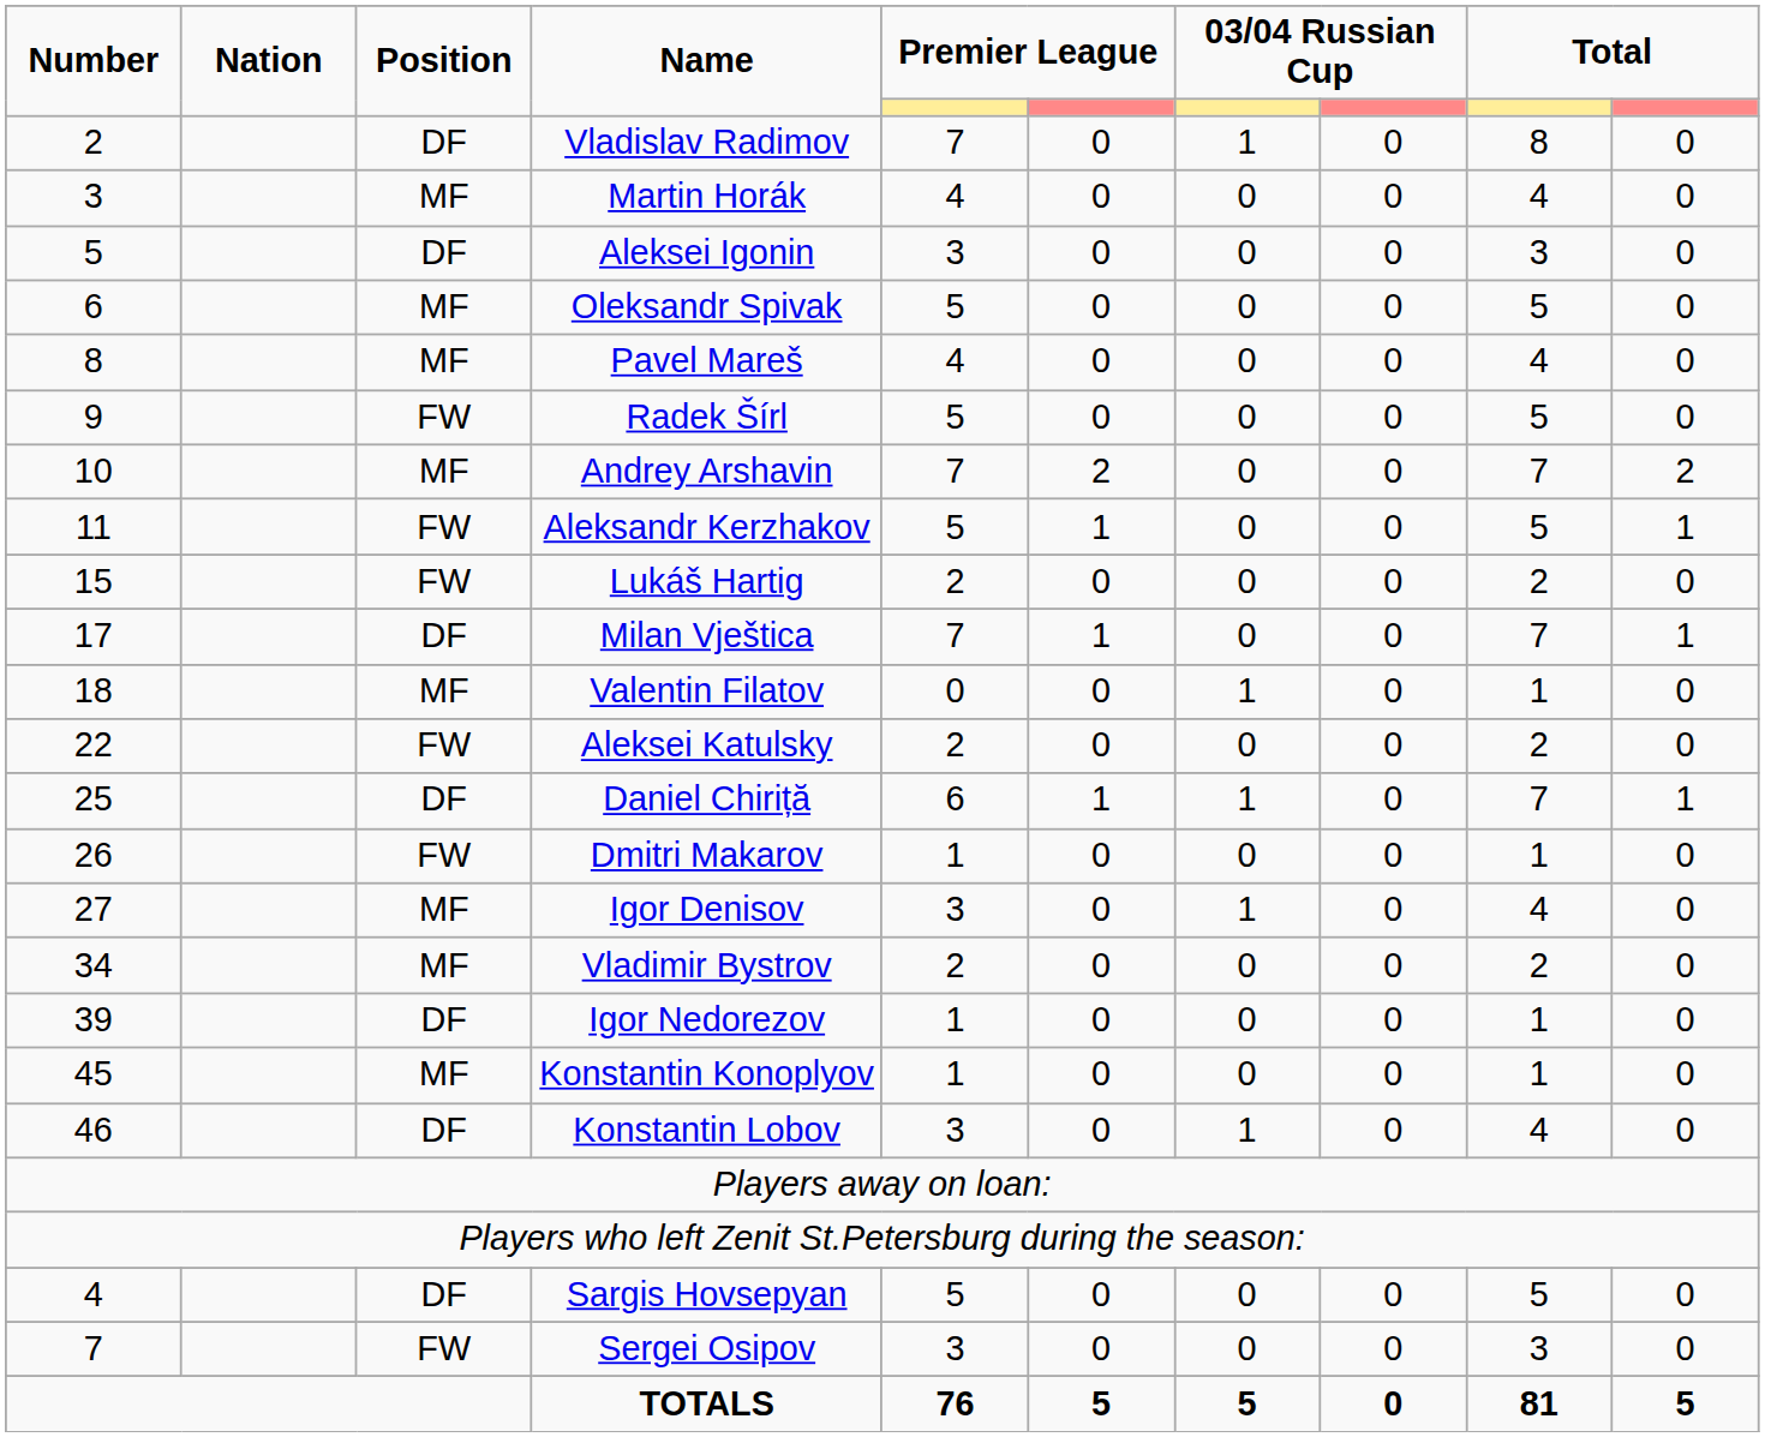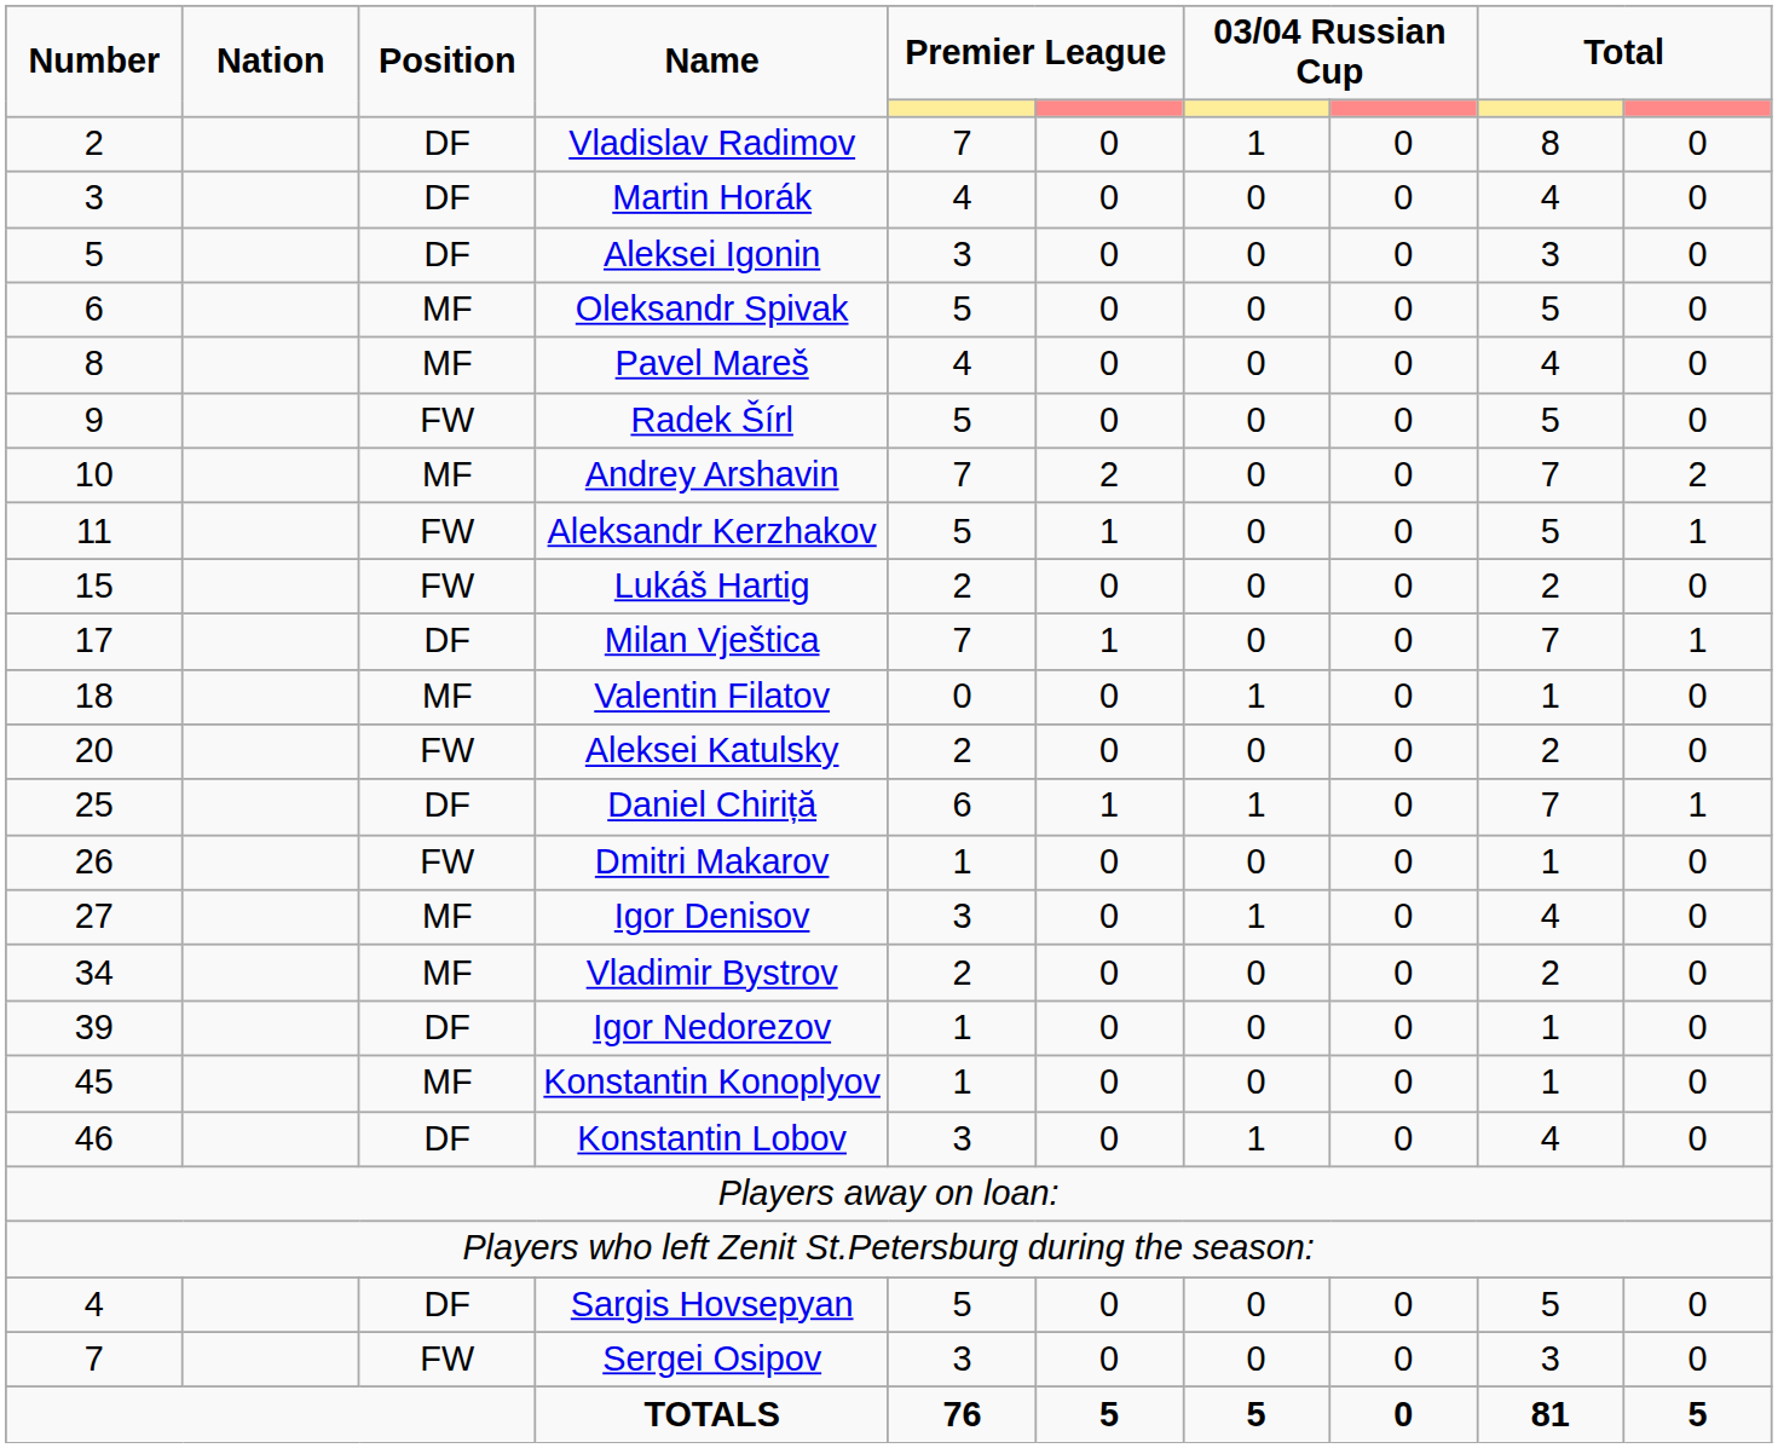 <table class="wikitable" style="font-size: 100%; text-align: center;">
 <tr>
 <td rowspan="2" width="10%" align="center"><strong>Number</strong></td>
 <td rowspan="2" width="10%" align="center"><strong>Nation</strong></td>
 <td rowspan="2" width="10%" align="center"><strong>Position</strong></td>
 <td rowspan="2" width="20%" align="center"><strong>Name</strong></td>
 <td colspan="2" align="center"><strong>Premier League</strong></td>
 <td colspan="2" align="center"><strong>03/04 Russian Cup</strong></td>
 <td colspan="2" align="center"><strong>Total</strong></td>
 </tr>
 <tr>
 <th width=60 style="background: #FFEE99"></th>
 <th width=60 style="background: #FF8888"></th>
 <th width=60 style="background: #FFEE99"></th>
 <th width=60 style="background: #FF8888"></th>
 <th width=60 style="background: #FFEE99"></th>
 <th width=60 style="background: #FF8888"></th>
 </tr>
 <tr>
 <td>2</td>
 <td></td>
 <td>DF</td>
 <td><a href='#'>Vladislav Radimov</a></td>
 <td>7</td>
 <td>0</td>
 <td>1</td>
 <td>0</td>
 <td>8</td>
 <td>0</td>
 </tr>
 <tr>
 <td>3</td>
 <td></td>
-<td>MF</td>
+<td>DF</td>
 <td><a href='#'>Martin Horák</a></td>
 <td>4</td>
 <td>0</td>
 <td>0</td>
 <td>0</td>
 <td>4</td>
 <td>0</td>
 </tr>
 <tr>
 <td>5</td>
 <td></td>
 <td>DF</td>
 <td><a href='#'>Aleksei Igonin</a></td>
 <td>3</td>
 <td>0</td>
 <td>0</td>
 <td>0</td>
 <td>3</td>
 <td>0</td>
 </tr>
 <tr>
 <td>6</td>
 <td></td>
 <td>MF</td>
 <td><a href='#'>Oleksandr Spivak</a></td>
 <td>5</td>
 <td>0</td>
 <td>0</td>
 <td>0</td>
 <td>5</td>
 <td>0</td>
 </tr>
 <tr>
 <td>8</td>
 <td></td>
 <td>MF</td>
 <td><a href='#'>Pavel Mareš</a></td>
 <td>4</td>
 <td>0</td>
 <td>0</td>
 <td>0</td>
 <td>4</td>
 <td>0</td>
 </tr>
 <tr>
 <td>9</td>
 <td></td>
 <td>FW</td>
 <td><a href='#'>Radek Šírl</a></td>
 <td>5</td>
 <td>0</td>
 <td>0</td>
 <td>0</td>
 <td>5</td>
 <td>0</td>
 </tr>
 <tr>
 <td>10</td>
 <td></td>
 <td>MF</td>
 <td><a href='#'>Andrey Arshavin</a></td>
 <td>7</td>
 <td>2</td>
 <td>0</td>
 <td>0</td>
 <td>7</td>
 <td>2</td>
 </tr>
 <tr>
 <td>11</td>
 <td></td>
 <td>FW</td>
 <td><a href='#'>Aleksandr Kerzhakov</a></td>
 <td>5</td>
 <td>1</td>
 <td>0</td>
 <td>0</td>
 <td>5</td>
 <td>1</td>
 </tr>
 <tr>
 <td>15</td>
 <td></td>
 <td>FW</td>
 <td><a href='#'>Lukáš Hartig</a></td>
 <td>2</td>
 <td>0</td>
 <td>0</td>
 <td>0</td>
 <td>2</td>
 <td>0</td>
 </tr>
 <tr>
 <td>17</td>
 <td></td>
 <td>DF</td>
 <td><a href='#'>Milan Vještica</a></td>
 <td>7</td>
 <td>1</td>
 <td>0</td>
 <td>0</td>
 <td>7</td>
 <td>1</td>
 </tr>
 <tr>
 <td>18</td>
 <td></td>
 <td>MF</td>
 <td><a href='#'>Valentin Filatov</a></td>
 <td>0</td>
 <td>0</td>
 <td>1</td>
 <td>0</td>
 <td>1</td>
 <td>0</td>
 </tr>
 <tr>
-<td>22</td>
+<td>20</td>
 <td></td>
 <td>FW</td>
 <td><a href='#'>Aleksei Katulsky</a></td>
 <td>2</td>
 <td>0</td>
 <td>0</td>
 <td>0</td>
 <td>2</td>
 <td>0</td>
 </tr>
 <tr>
 <td>25</td>
 <td></td>
 <td>DF</td>
 <td><a href='#'>Daniel Chiriță</a></td>
 <td>6</td>
 <td>1</td>
 <td>1</td>
 <td>0</td>
 <td>7</td>
 <td>1</td>
 </tr>
 <tr>
 <td>26</td>
 <td></td>
 <td>FW</td>
 <td><a href='#'>Dmitri Makarov</a></td>
 <td>1</td>
 <td>0</td>
 <td>0</td>
 <td>0</td>
 <td>1</td>
 <td>0</td>
 </tr>
 <tr>
 <td>27</td>
 <td></td>
 <td>MF</td>
 <td><a href='#'>Igor Denisov</a></td>
 <td>3</td>
 <td>0</td>
 <td>1</td>
 <td>0</td>
 <td>4</td>
 <td>0</td>
 </tr>
 <tr>
 <td>34</td>
 <td></td>
 <td>MF</td>
 <td><a href='#'>Vladimir Bystrov</a></td>
 <td>2</td>
 <td>0</td>
 <td>0</td>
 <td>0</td>
 <td>2</td>
 <td>0</td>
 </tr>
 <tr>
 <td>39</td>
 <td></td>
 <td>DF</td>
 <td><a href='#'>Igor Nedorezov</a></td>
 <td>1</td>
 <td>0</td>
 <td>0</td>
 <td>0</td>
 <td>1</td>
 <td>0</td>
 </tr>
 <tr>
 <td>45</td>
 <td></td>
 <td>MF</td>
 <td><a href='#'>Konstantin Konoplyov</a></td>
 <td>1</td>
 <td>0</td>
 <td>0</td>
 <td>0</td>
 <td>1</td>
 <td>0</td>
 </tr>
 <tr>
 <td>46</td>
 <td></td>
 <td>DF</td>
 <td><a href='#'>Konstantin Lobov</a></td>
 <td>3</td>
 <td>0</td>
 <td>1</td>
 <td>0</td>
 <td>4</td>
 <td>0</td>
 </tr>
 <tr>
 <td colspan="14"><em>Players away on loan:</em></td>
 </tr>
 <tr>
 <td colspan="14"><em>Players who left Zenit St.Petersburg during the season:</em></td>
 </tr>
 <tr>
 <td>4</td>
 <td></td>
 <td>DF</td>
 <td><a href='#'>Sargis Hovsepyan</a></td>
 <td>5</td>
 <td>0</td>
 <td>0</td>
 <td>0</td>
 <td>5</td>
 <td>0</td>
 </tr>
 <tr>
 <td>7</td>
 <td></td>
 <td>FW</td>
 <td><a href='#'>Sergei Osipov</a></td>
 <td>3</td>
 <td>0</td>
 <td>0</td>
 <td>0</td>
 <td>3</td>
 <td>0</td>
 </tr>
 <tr>
 <td colspan="3"></td>
 <td><strong>TOTALS</strong></td>
 <td><strong>76</strong></td>
 <td><strong>5</strong></td>
 <td><strong>5</strong></td>
 <td><strong>0</strong></td>
 <td><strong>81</strong></td>
 <td><strong>5</strong></td>
 </tr>
 </table>
